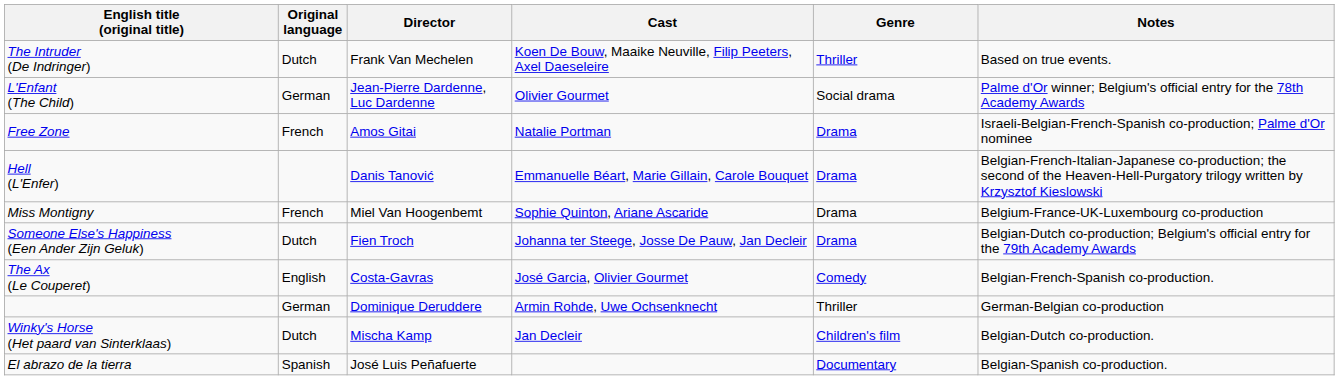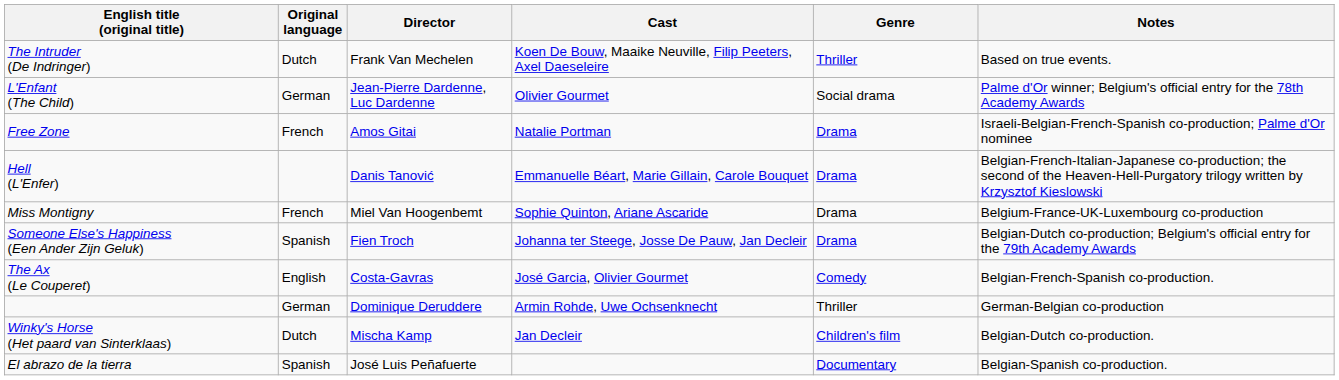 <table class="wikitable" width= "100%">
 <tr>
 <th width=20%>English title <br> (original title)</th>
 <th width=5%>Original language</th>
 <th width=12%>Director</th>
 <th width=22%>Cast</th>
 <th width=12%>Genre</th>
 <th width=26%>Notes</th>
 </tr>
 <tr>
 <td><em><a href='#'>The Intruder</a></em><br>(<em>De Indringer</em>)</td>
 <td>Dutch</td>
 <td>Frank Van Mechelen</td>
 <td><a href='#'>Koen De Bouw</a>, Maaike Neuville, <a href='#'>Filip Peeters</a>, <a href='#'>Axel Daeseleire</a></td>
 <td><a href='#'>Thriller</a></td>
 <td>Based on true events.</td>
 </tr>
 <tr>
 <td><em><a href='#'>L'Enfant</a></em><br>(<em>The Child</em>)</td>
 <td>German</td>
 <td><a href='#'>Jean-Pierre Dardenne</a>, <a href='#'>Luc Dardenne</a></td>
 <td><a href='#'>Olivier Gourmet</a></td>
 <td>Social drama</td>
 <td><a href='#'>Palme d'Or</a> winner; Belgium's official entry for the <a href='#'>78th Academy Awards</a></td>
 </tr>
 <tr>
 <td><em><a href='#'>Free Zone</a></em></td>
 <td>French</td>
 <td><a href='#'>Amos Gitai</a></td>
 <td><a href='#'>Natalie Portman</a></td>
 <td><a href='#'>Drama</a></td>
 <td>Israeli-Belgian-French-Spanish co-production; <a href='#'>Palme d'Or</a> nominee</td>
 </tr>
 <tr>
 <td><em><a href='#'>Hell</a></em><br>(<em>L'Enfer</em>)</td>
 <td></td>
 <td><a href='#'>Danis Tanović</a></td>
 <td><a href='#'>Emmanuelle Béart</a>, <a href='#'>Marie Gillain</a>, <a href='#'>Carole Bouquet</a></td>
 <td><a href='#'>Drama</a></td>
 <td>Belgian-French-Italian-Japanese co-production; the second of the Heaven-Hell-Purgatory trilogy written by <a href='#'>Krzysztof Kieslowski</a></td>
 </tr>
 <tr>
 <td><em>Miss Montigny</em></td>
 <td>French</td>
 <td>Miel Van Hoogenbemt</td>
 <td><a href='#'>Sophie Quinton</a>, <a href='#'>Ariane Ascaride</a></td>
 <td>Drama</td>
 <td>Belgium-France-UK-Luxembourg co-production</td>
 </tr>
 <tr>
 <td><em><a href='#'>Someone Else's Happiness</a></em><br>(<em>Een Ander Zijn Geluk</em>)</td>
-<td>Dutch</td>
+<td>Spanish</td>
 <td><a href='#'>Fien Troch</a></td>
 <td><a href='#'>Johanna ter Steege</a>, <a href='#'>Josse De Pauw</a>, <a href='#'>Jan Decleir</a></td>
 <td><a href='#'>Drama</a></td>
 <td>Belgian-Dutch co-production; Belgium's official entry for the <a href='#'>79th Academy Awards</a></td>
 </tr>
 <tr>
 <td><em><a href='#'>The Ax</a></em><br> (<em>Le Couperet</em>)</td>
 <td>English</td>
 <td><a href='#'>Costa-Gavras</a></td>
 <td><a href='#'>José Garcia</a>, <a href='#'>Olivier Gourmet</a></td>
 <td><a href='#'>Comedy</a></td>
 <td>Belgian-French-Spanish co-production.</td>
 </tr>
 <tr>
 <td><em></em></td>
 <td>German</td>
 <td><a href='#'>Dominique Deruddere</a></td>
 <td><a href='#'>Armin Rohde</a>, <a href='#'>Uwe Ochsenknecht</a></td>
 <td>Thriller</td>
 <td>German‐Belgian co‐production</td>
 </tr>
 <tr>
 <td><em><a href='#'>Winky's Horse</a></em><br>(<em>Het paard van Sinterklaas</em>)</td>
 <td>Dutch</td>
 <td><a href='#'>Mischa Kamp</a></td>
 <td><a href='#'>Jan Decleir</a></td>
 <td><a href='#'>Children's film</a></td>
 <td>Belgian-Dutch co-production.</td>
 </tr>
 <tr>
 <td><em>El abrazo de la tierra</em></td>
 <td>Spanish</td>
 <td>José Luis Peñafuerte</td>
 <td></td>
 <td><a href='#'>Documentary</a></td>
 <td>Belgian-Spanish co-production.</td>
 </tr>
 </table>
